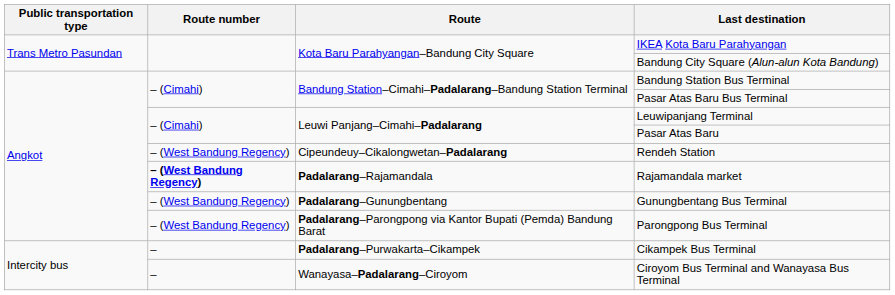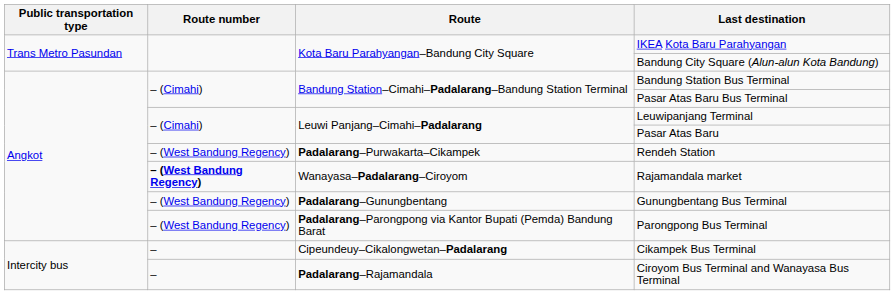 <table class=wikitable sortable>
 <tr>
 <th>Public transportation type</th>
 <th>Route number</th>
 <th>Route</th>
 <th>Last destination</th>
 </tr>
 <tr>
 <td rowspan="2"><a href='#'>Trans Metro Pasundan</a></td>
 <td rowspan="2"></td>
 <td rowspan="2"><a href='#'>Kota Baru Parahyangan</a>–Bandung City Square</td>
 <td><a href='#'>IKEA</a> <a href='#'>Kota Baru Parahyangan</a></td>
 </tr>
 <tr>
 <td>Bandung City Square (<em>Alun-alun Kota Bandung</em>)</td>
 </tr>
 <tr>
 <td rowspan="8"><a href='#'>Angkot</a></td>
 <td rowspan="2">– (<a href='#'>Cimahi</a>)</td>
 <td rowspan="2"><a href='#'>Bandung Station</a>–Cimahi–<strong>Padalarang</strong>–Bandung Station Terminal</td>
 <td>Bandung Station Bus Terminal</td>
 </tr>
 <tr>
 <td>Pasar Atas Baru Bus Terminal</td>
 </tr>
 <tr>
 <td rowspan="2">– (<a href='#'>Cimahi</a>)</td>
 <td rowspan="2">Leuwi Panjang–Cimahi–<strong>Padalarang</strong></td>
 <td>Leuwipanjang Terminal</td>
 </tr>
 <tr>
 <td>Pasar Atas Baru</td>
 </tr>
 <tr>
 <td>– (<a href='#'>West Bandung Regency</a>)</td>
-<td>Cipeundeuy–Cikalongwetan–<strong>Padalarang</strong></td>
+<td><strong>Padalarang</strong>–Purwakarta–Cikampek</td>
 <td>Rendeh Station</td>
 </tr>
 <tr>
 <td><strong>– (<a href='#'>West Bandung Regency</a>)</strong></td>
-<td><strong>Padalarang</strong>–Rajamandala</td>
+<td>Wanayasa–<strong>Padalarang</strong>–Ciroyom</td>
 <td>Rajamandala market</td>
 </tr>
 <tr>
 <td>– (<a href='#'>West Bandung Regency</a>)</td>
 <td><strong>Padalarang</strong>–Gunungbentang</td>
 <td>Gunungbentang Bus Terminal</td>
 </tr>
 <tr>
 <td>– (<a href='#'>West Bandung Regency</a>)</td>
 <td><strong>Padalarang</strong>–Parongpong via Kantor Bupati (Pemda) Bandung Barat</td>
 <td>Parongpong Bus Terminal</td>
 </tr>
 <tr>
 <td rowspan="2">Intercity bus</td>
 <td>–</td>
-<td><strong>Padalarang</strong>–Purwakarta–Cikampek</td>
+<td>Cipeundeuy–Cikalongwetan–<strong>Padalarang</strong></td>
 <td>Cikampek Bus Terminal</td>
 </tr>
 <tr>
 <td>–</td>
-<td>Wanayasa–<strong>Padalarang</strong>–Ciroyom</td>
+<td><strong>Padalarang</strong>–Rajamandala</td>
 <td>Ciroyom Bus Terminal and  Wanayasa Bus Terminal</td>
 </tr>
 </table>
